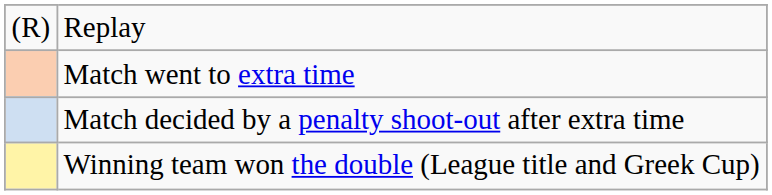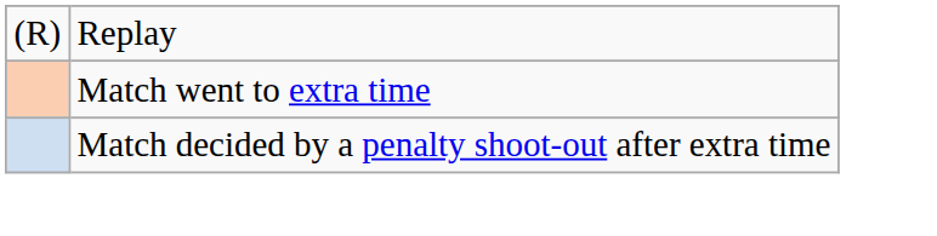 <table class="wikitable">
 <tr>
 <td align=center>(R)</td>
 <td>Replay</td>
 </tr>
 <tr>
 <td align=center style="background-color:#FBCEB1"></td>
 <td>Match went to <a href='#'>extra time</a></td>
 </tr>
 <tr>
 <td align=center style="background-color:#cedff2"></td>
 <td>Match decided by a <a href='#'>penalty shoot-out</a> after extra time</td>
 </tr>
-<tr>
-<td align=center style="background-color:#fff4a7"></td>
-<td>Winning team won <a href='#'>the double</a> (League title and Greek Cup)</td>
-</tr>
 </table>
